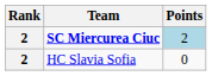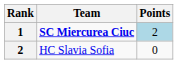 <table class="wikitable" style="text-align: center;">
 <tr>
 <th>Rank</th>
 <th>Team</th>
 <th>Points</th>
 </tr>
 <tr>
-<th>2</th>
+<th>1</th>
 <td style="text-align: left;"> <strong><a href='#'>SC Miercurea Ciuc</a></strong></td>
 <td style="background: lightblue;">2</td>
 </tr>
 <tr>
 <th>2</th>
 <td style="text-align: left;"> <a href='#'>HC Slavia Sofia</a></td>
 <td>0</td>
 </tr>
 </table>
